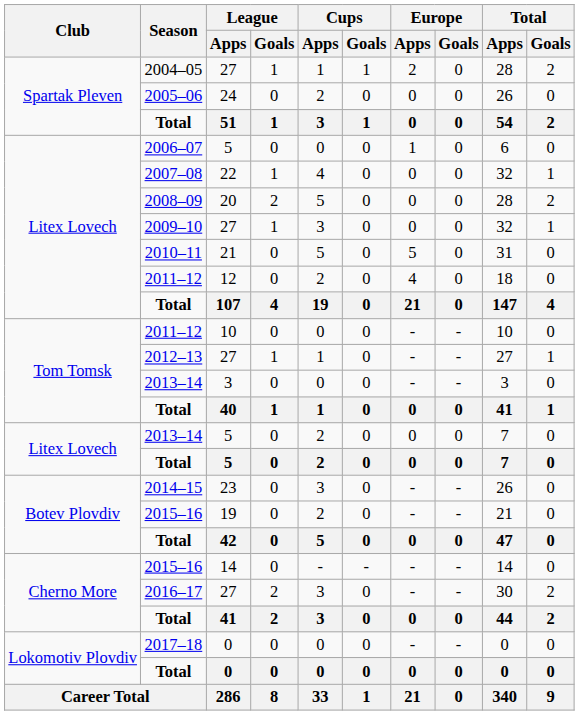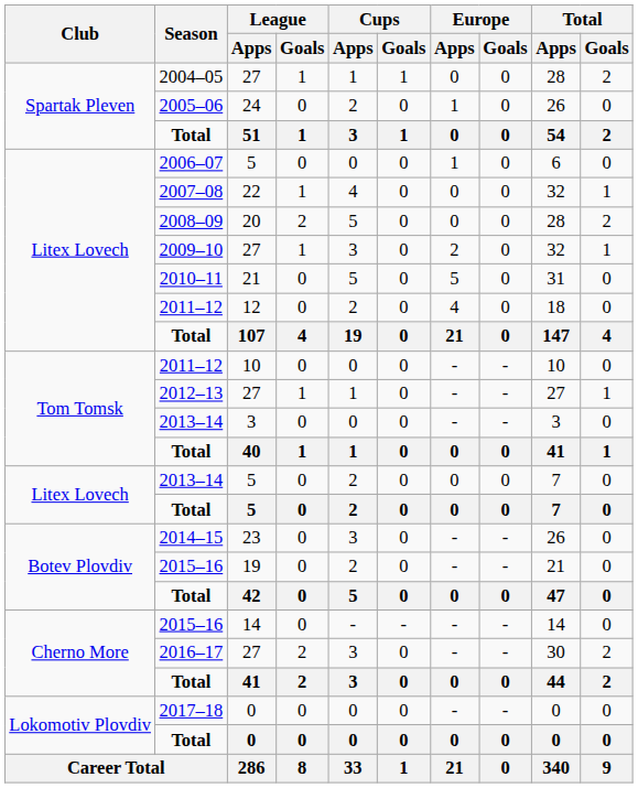 <table class="wikitable" style="text-align: center;">
 <tr>
 <th rowspan="2">Club</th>
 <th rowspan="2">Season</th>
 <th colspan="2">League</th>
 <th colspan="2">Cups</th>
 <th colspan="2">Europe</th>
 <th colspan="2">Total</th>
 </tr>
 <tr>
 <th>Apps</th>
 <th>Goals</th>
 <th>Apps</th>
 <th>Goals</th>
 <th>Apps</th>
 <th>Goals</th>
 <th>Apps</th>
 <th>Goals</th>
 </tr>
 <tr>
 <td rowspan="3" align=center valign=center><a href='#'>Spartak Pleven</a></td>
 <td !colspan="2">2004–05</td>
 <td>27</td>
 <td>1</td>
 <td>1</td>
 <td>1</td>
-<td>2</td>
+<td>0</td>
 <td>0</td>
 <td>28</td>
 <td>2</td>
 </tr>
 <tr>
 <td !colspan="2"><a href='#'>2005–06</a></td>
 <td>24</td>
 <td>0</td>
 <td>2</td>
 <td>0</td>
-<td>0</td>
+<td>1</td>
 <td>0</td>
 <td>26</td>
 <td>0</td>
 </tr>
 <tr>
 <td !colspan="2"><strong>Total</strong></td>
 <th>51</th>
 <th>1</th>
 <th>3</th>
 <th>1</th>
 <th>0</th>
 <th>0</th>
 <th>54</th>
 <th>2</th>
 </tr>
 <tr>
 <td rowspan="7" align=center valign=center><a href='#'>Litex Lovech</a></td>
 <td !colspan="2"><a href='#'>2006–07</a></td>
 <td>5</td>
 <td>0</td>
 <td>0</td>
 <td>0</td>
 <td>1</td>
 <td>0</td>
 <td>6</td>
 <td>0</td>
 </tr>
 <tr>
 <td !colspan="2"><a href='#'>2007–08</a></td>
 <td>22</td>
 <td>1</td>
 <td>4</td>
 <td>0</td>
 <td>0</td>
 <td>0</td>
 <td>32</td>
 <td>1</td>
 </tr>
 <tr>
 <td !colspan="2"><a href='#'>2008–09</a></td>
 <td>20</td>
 <td>2</td>
 <td>5</td>
 <td>0</td>
 <td>0</td>
 <td>0</td>
 <td>28</td>
 <td>2</td>
 </tr>
 <tr>
 <td !colspan="2"><a href='#'>2009–10</a></td>
 <td>27</td>
 <td>1</td>
 <td>3</td>
 <td>0</td>
-<td>0</td>
+<td>2</td>
 <td>0</td>
 <td>32</td>
 <td>1</td>
 </tr>
 <tr>
 <td !colspan="2"><a href='#'>2010–11</a></td>
 <td>21</td>
 <td>0</td>
 <td>5</td>
 <td>0</td>
 <td>5</td>
 <td>0</td>
 <td>31</td>
 <td>0</td>
 </tr>
 <tr>
 <td !colspan="2"><a href='#'>2011–12</a></td>
 <td>12</td>
 <td>0</td>
 <td>2</td>
 <td>0</td>
 <td>4</td>
 <td>0</td>
 <td>18</td>
 <td>0</td>
 </tr>
 <tr>
 <td !colspan="2"><strong>Total</strong></td>
 <th>107</th>
 <th>4</th>
 <th>19</th>
 <th>0</th>
 <th>21</th>
 <th>0</th>
 <th>147</th>
 <th>4</th>
 </tr>
 <tr>
 <td rowspan="4" align=center valign=center><a href='#'>Tom Tomsk</a></td>
 <td !colspan="2"><a href='#'>2011–12</a></td>
 <td>10</td>
 <td>0</td>
 <td>0</td>
 <td>0</td>
 <td>-</td>
 <td>-</td>
 <td>10</td>
 <td>0</td>
 </tr>
 <tr>
 <td !colspan="2"><a href='#'>2012–13</a></td>
 <td>27</td>
 <td>1</td>
 <td>1</td>
 <td>0</td>
 <td>-</td>
 <td>-</td>
 <td>27</td>
 <td>1</td>
 </tr>
 <tr>
 <td !colspan="2"><a href='#'>2013–14</a></td>
 <td>3</td>
 <td>0</td>
 <td>0</td>
 <td>0</td>
 <td>-</td>
 <td>-</td>
 <td>3</td>
 <td>0</td>
 </tr>
 <tr>
 <td !colspan="2"><strong>Total</strong></td>
 <th>40</th>
 <th>1</th>
 <th>1</th>
 <th>0</th>
 <th>0</th>
 <th>0</th>
 <th>41</th>
 <th>1</th>
 </tr>
 <tr>
 <td rowspan="2" align=center valign=center><a href='#'>Litex Lovech</a></td>
 <td !colspan="2"><a href='#'>2013–14</a></td>
 <td>5</td>
 <td>0</td>
 <td>2</td>
 <td>0</td>
 <td>0</td>
 <td>0</td>
 <td>7</td>
 <td>0</td>
 </tr>
 <tr>
 <td !colspan="2"><strong>Total</strong></td>
 <th>5</th>
 <th>0</th>
 <th>2</th>
 <th>0</th>
 <th>0</th>
 <th>0</th>
 <th>7</th>
 <th>0</th>
 </tr>
 <tr>
 <td rowspan="3" align=center valign=center><a href='#'>Botev Plovdiv</a></td>
 <td !colspan="2"><a href='#'>2014–15</a></td>
 <td>23</td>
 <td>0</td>
 <td>3</td>
 <td>0</td>
 <td>-</td>
 <td>-</td>
 <td>26</td>
 <td>0</td>
 </tr>
 <tr>
 <td !colspan="2"><a href='#'>2015–16</a></td>
 <td>19</td>
 <td>0</td>
 <td>2</td>
 <td>0</td>
 <td>-</td>
 <td>-</td>
 <td>21</td>
 <td>0</td>
 </tr>
 <tr>
 <td !colspan="2"><strong>Total</strong></td>
 <th>42</th>
 <th>0</th>
 <th>5</th>
 <th>0</th>
 <th>0</th>
 <th>0</th>
 <th>47</th>
 <th>0</th>
 </tr>
 <tr>
 <td rowspan="3" align=center valign=center><a href='#'>Cherno More</a></td>
 <td !colspan="2"><a href='#'>2015–16</a></td>
 <td>14</td>
 <td>0</td>
 <td>-</td>
 <td>-</td>
 <td>-</td>
 <td>-</td>
 <td>14</td>
 <td>0</td>
 </tr>
 <tr>
 <td !colspan="2"><a href='#'>2016–17</a></td>
 <td>27</td>
 <td>2</td>
 <td>3</td>
 <td>0</td>
 <td>-</td>
 <td>-</td>
 <td>30</td>
 <td>2</td>
 </tr>
 <tr>
 <td !colspan="2"><strong>Total</strong></td>
 <th>41</th>
 <th>2</th>
 <th>3</th>
 <th>0</th>
 <th>0</th>
 <th>0</th>
 <th>44</th>
 <th>2</th>
 </tr>
 <tr>
 <td rowspan="2" align=center valign=center><a href='#'>Lokomotiv Plovdiv</a></td>
 <td !colspan="1"><a href='#'>2017–18</a></td>
 <td>0</td>
 <td>0</td>
 <td>0</td>
 <td>0</td>
 <td>-</td>
 <td>-</td>
 <td>0</td>
 <td>0</td>
 </tr>
 <tr>
 <td !colspan="2"><strong>Total</strong></td>
 <th>0</th>
 <th>0</th>
 <th>0</th>
 <th>0</th>
 <th>0</th>
 <th>0</th>
 <th>0</th>
 <th>0</th>
 </tr>
 <tr>
 <th colspan=2>Career Total</th>
 <th>286</th>
 <th>8</th>
 <th>33</th>
 <th>1</th>
 <th>21</th>
 <th>0</th>
 <th>340</th>
 <th>9</th>
 </tr>
 </table>
